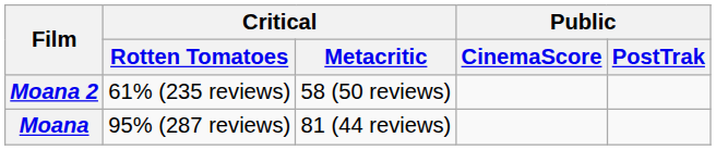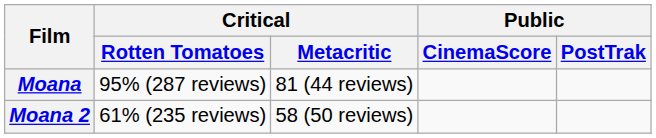 <table class="wikitable plainrowheaders sortable" style="text-align: center;">
 <tr>
 <th scope="col" rowspan="2">Film</th>
 <th scope="col" colspan="2">Critical</th>
 <th scope="col" colspan="2">Public</th>
 </tr>
 <tr>
 <th scope="col"><a href='#'>Rotten Tomatoes</a></th>
 <th scope="col"><a href='#'>Metacritic</a></th>
 <th scope="col"><a href='#'>CinemaScore</a></th>
 <th scope="col"><a href='#'>PostTrak</a></th>
 </tr>
 <tr>
+<th scope="row"><em><a href='#'>Moana</a></em></th>
+<td>95% (287 reviews)</td>
+<td>81 (44 reviews)</td>
+<td></td>
+<td></td>
+</tr>
+<tr>
 <th scope="row"><em><a href='#'>Moana 2</a></em></th>
 <td>61% (235 reviews)</td>
 <td>58 (50 reviews)</td>
 <td></td>
 <td></td>
 </tr>
-<tr>
-<th scope="row"><em><a href='#'>Moana</a></em></th>
-<td>95% (287 reviews)</td>
-<td>81 (44 reviews)</td>
-<td></td>
-<td></td>
-</tr>
 </table>
